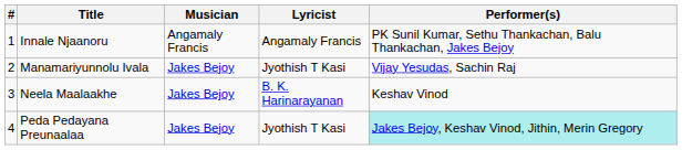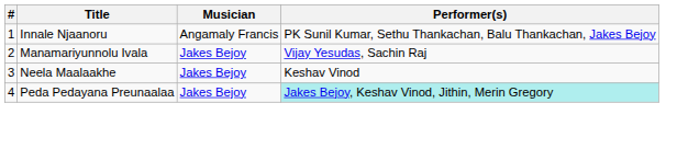 <table class="wikitable">
 <tr>
 <th>#</th>
 <th>Title</th>
 <th>Musician</th>
-<th>Lyricist</th>
 <th>Performer(s)</th>
 </tr>
 <tr>
 <td>1</td>
 <td>Innale Njaanoru</td>
-<td>Angamaly Francis</td>
 <td>Angamaly Francis</td>
 <td>PK Sunil Kumar, Sethu Thankachan, Balu Thankachan, <a href='#'>Jakes Bejoy</a></td>
 </tr>
 <tr>
 <td>2</td>
 <td>Manamariyunnolu Ivala</td>
 <td><a href='#'>Jakes Bejoy</a></td>
-<td>Jyothish T Kasi</td>
 <td><a href='#'>Vijay Yesudas</a>, Sachin Raj</td>
 </tr>
 <tr>
 <td>3</td>
 <td>Neela Maalaakhe</td>
 <td><a href='#'>Jakes Bejoy</a></td>
-<td><a href='#'>B. K. Harinarayanan</a></td>
 <td>Keshav Vinod</td>
 </tr>
 <tr>
 <td>4</td>
 <td>Peda Pedayana Preunaalaa</td>
 <td><a href='#'>Jakes Bejoy</a></td>
-<td>Jyothish T Kasi</td>
 <td style="background: paleturquoise;"><a href='#'>Jakes Bejoy</a>, Keshav Vinod, Jithin, Merin Gregory</td>
 </tr>
 </table>
